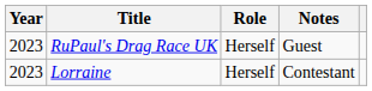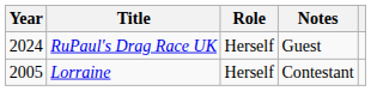 <table class="wikitable">
 <tr>
 <th>Year</th>
 <th>Title</th>
 <th>Role</th>
 <th>Notes</th>
 <th style="text-align: center;" class="unsortable"></th>
 </tr>
 <tr>
-<td>2023</td>
+<td>2024</td>
 <td><em><a href='#'>RuPaul's Drag Race UK</a></em></td>
 <td>Herself</td>
 <td>Guest</td>
 <td></td>
 </tr>
 <tr>
-<td>2023</td>
+<td>2005</td>
 <td><em><a href='#'>Lorraine</a></em></td>
 <td>Herself</td>
 <td>Contestant</td>
 <td></td>
 </tr>
 </table>
